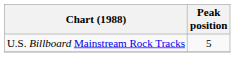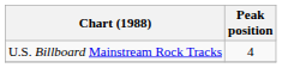 <table class="wikitable">
 <tr>
 <th>Chart (1988)</th>
 <th>Peak<br>position</th>
 </tr>
 <tr>
 <td>U.S. <em>Billboard</em> <a href='#'>Mainstream Rock Tracks</a></td>
-<td align="center">5</td>
+<td align="center">4</td>
 </tr>
 <tr>
 </tr>
 </table>
